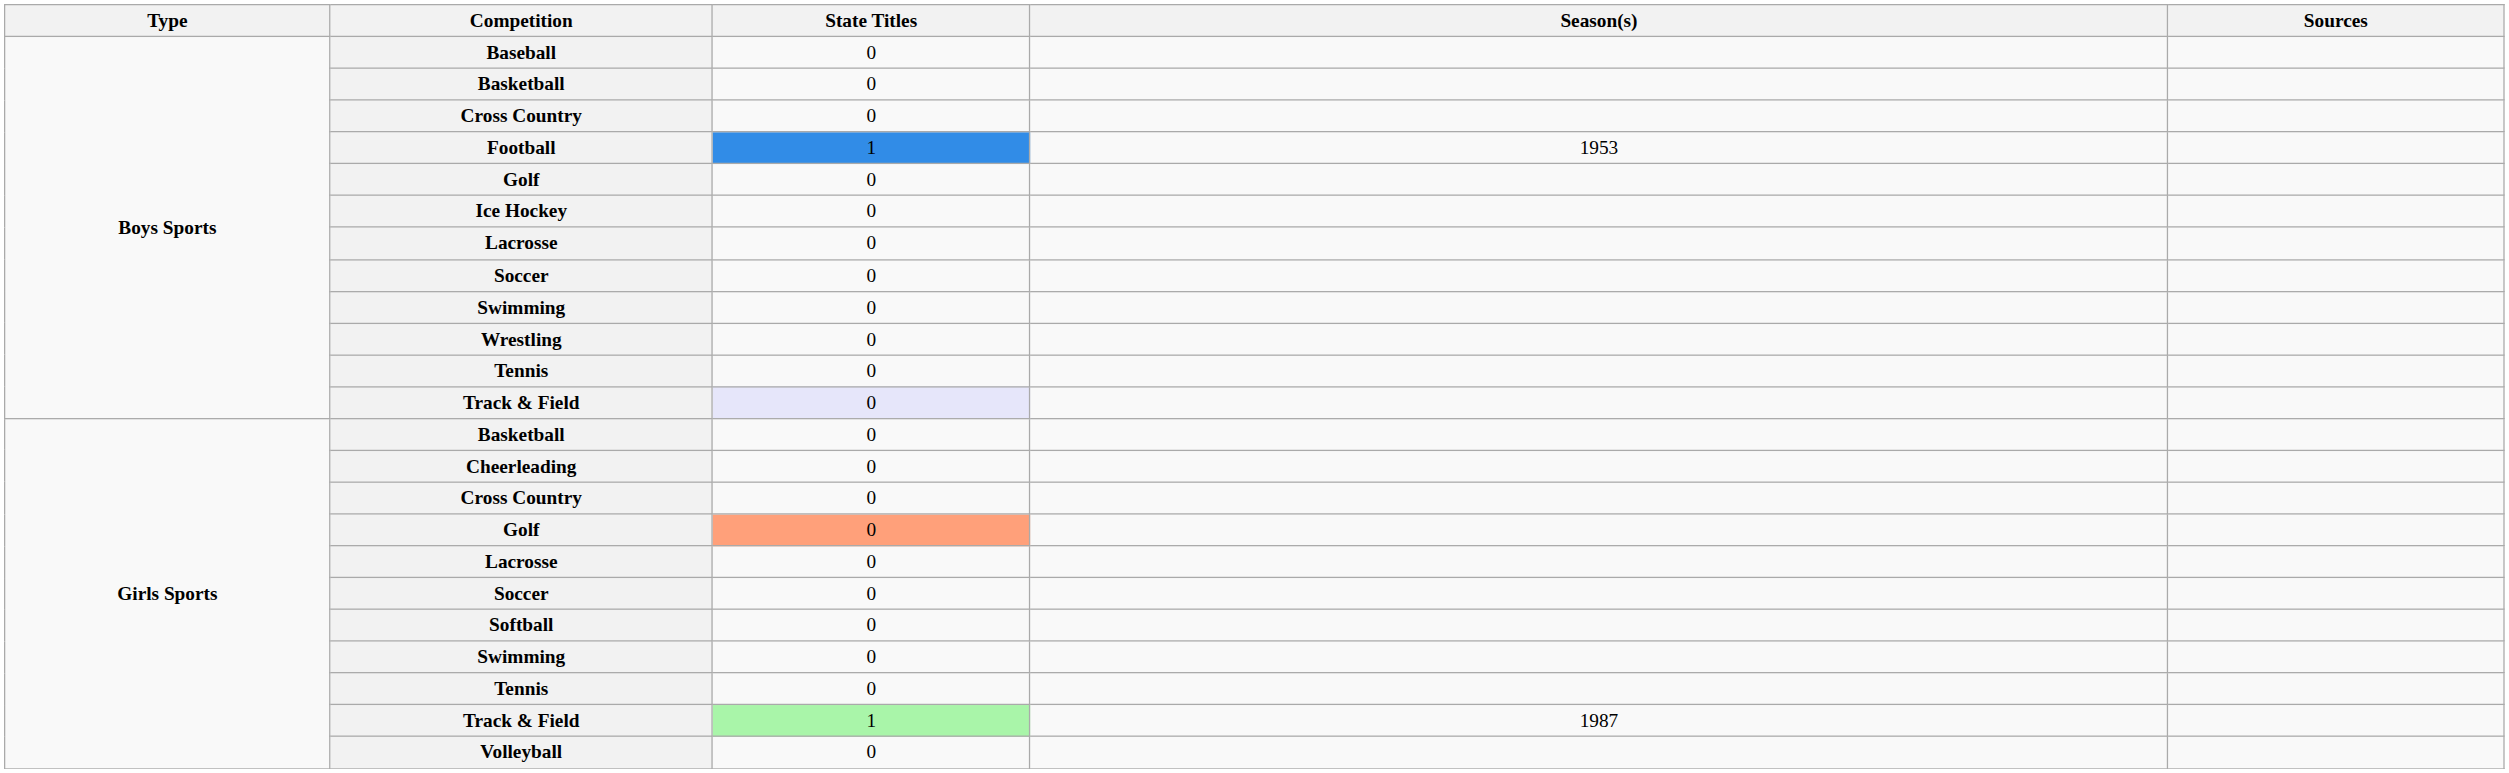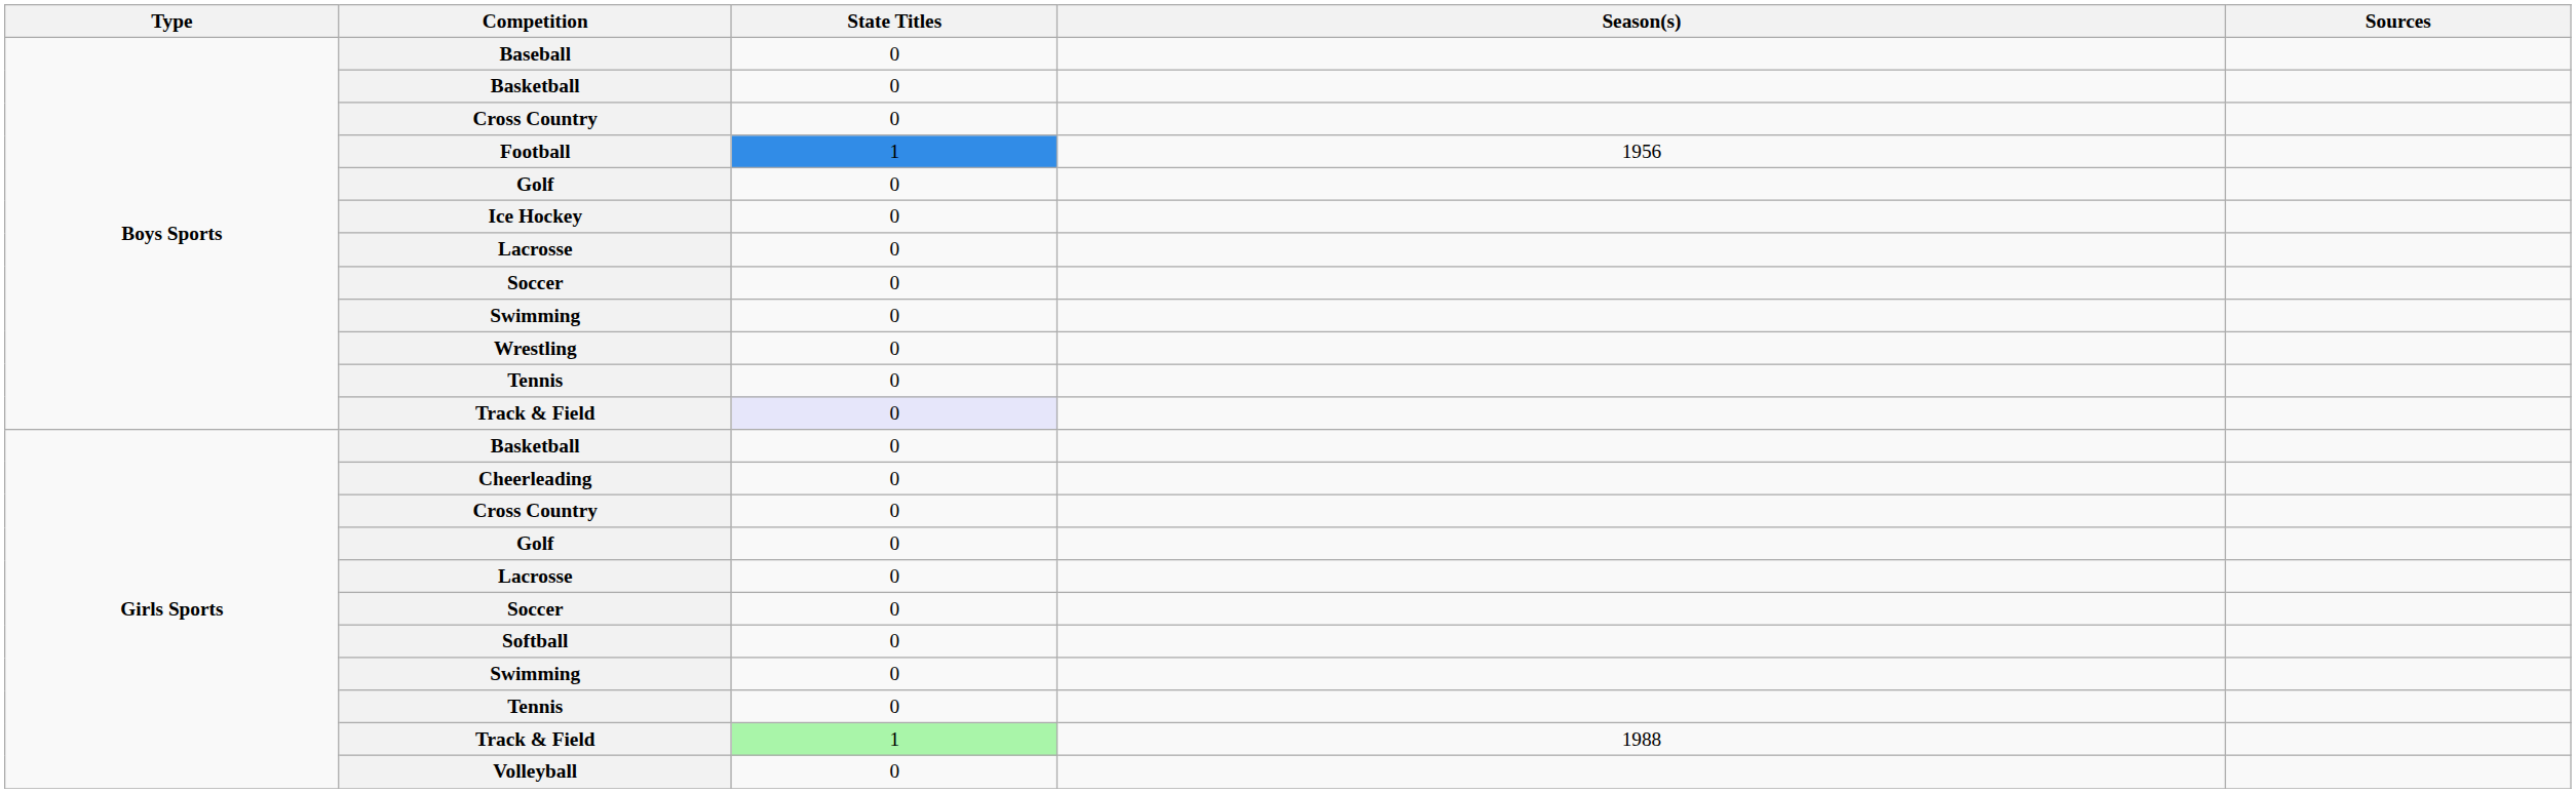 <table class="wikitable plainrowheaders" style="font-size:95%; text-align:center;">
 <tr>
 <th style="width: .25%;">Type</th>
 <th style="width: .25%;">Competition</th>
 <th style="width: .25%;">State Titles</th>
 <th style="width: 1%;">Season(s)</th>
 <th style="width: .25%;">Sources</th>
 </tr>
 <tr>
 <td rowspan="12"><strong>Boys Sports</strong></td>
 <th scope=col>Baseball</th>
 <td align="center">0</td>
 <td></td>
 <td></td>
 </tr>
 <tr>
 <th scope=col>Basketball</th>
 <td align="center">0</td>
 <td></td>
 <td></td>
 </tr>
 <tr>
 <th scope=col>Cross Country</th>
 <td align="center">0</td>
 <td></td>
 <td></td>
 </tr>
 <tr>
 <th scope=col>Football</th>
 <td bgcolor="#318CE7" align="center">1</td>
-<td>1953</td>
+<td>1956</td>
 <td></td>
 </tr>
 <tr>
 <th scope=col>Golf</th>
 <td align="center">0</td>
 <td></td>
 <td></td>
 </tr>
 <tr>
 <th scope=col>Ice Hockey</th>
 <td align="center">0</td>
 <td></td>
 <td></td>
 </tr>
 <tr>
 <th scope=col>Lacrosse</th>
 <td align="center">0</td>
 <td></td>
 <td></td>
 </tr>
 <tr>
 <th scope=col>Soccer</th>
 <td align="center">0</td>
 <td></td>
 <td></td>
 </tr>
 <tr>
 <th scope=col>Swimming</th>
 <td align="center">0</td>
 <td></td>
 <td></td>
 </tr>
 <tr>
 <th scope=col>Wrestling</th>
 <td align="center">0</td>
 <td></td>
 <td></td>
 </tr>
 <tr>
 <th scope=col>Tennis</th>
 <td align="center">0</td>
 <td></td>
 <td></td>
 </tr>
 <tr>
 <th scope=col>Track & Field</th>
 <td align="center" style="background: lavender;">0</td>
 <td></td>
 <td></td>
 </tr>
 <tr>
 <td rowspan="11"><strong>Girls Sports</strong></td>
 <th scope=col>Basketball</th>
 <td align="center">0</td>
 <td></td>
 <td></td>
 </tr>
 <tr>
 <th scope=col>Cheerleading</th>
 <td align="center">0</td>
 <td></td>
 <td></td>
 </tr>
 <tr>
 <th scope=col>Cross Country</th>
 <td align="center">0</td>
 <td></td>
 <td></td>
 </tr>
 <tr>
 <th scope=col>Golf</th>
-<td align="center" style="background: lightsalmon;">0</td>
+<td align="center">0</td>
 <td></td>
 <td></td>
 </tr>
 <tr>
 <th scope=col>Lacrosse</th>
 <td align="center">0</td>
 <td></td>
 <td></td>
 </tr>
 <tr>
 <th scope=col>Soccer</th>
 <td align="center">0</td>
 <td></td>
 <td></td>
 </tr>
 <tr>
 <th scope=col>Softball</th>
 <td align="center">0</td>
 <td></td>
 <td></td>
 </tr>
 <tr>
 <th scope=col>Swimming</th>
 <td align="center">0</td>
 <td></td>
 <td></td>
 </tr>
 <tr>
 <th scope=col>Tennis</th>
 <td align="center">0</td>
 <td></td>
 <td></td>
 </tr>
 <tr>
 <th scope=col>Track & Field</th>
 <td bgcolor="#A9F5A9"align="center">1</td>
-<td>1987</td>
+<td>1988</td>
 <td></td>
 </tr>
 <tr>
 <th scope=col>Volleyball</th>
 <td align="center">0</td>
 <td></td>
 <td></td>
 </tr>
 <tr>
 </tr>
 </table>
